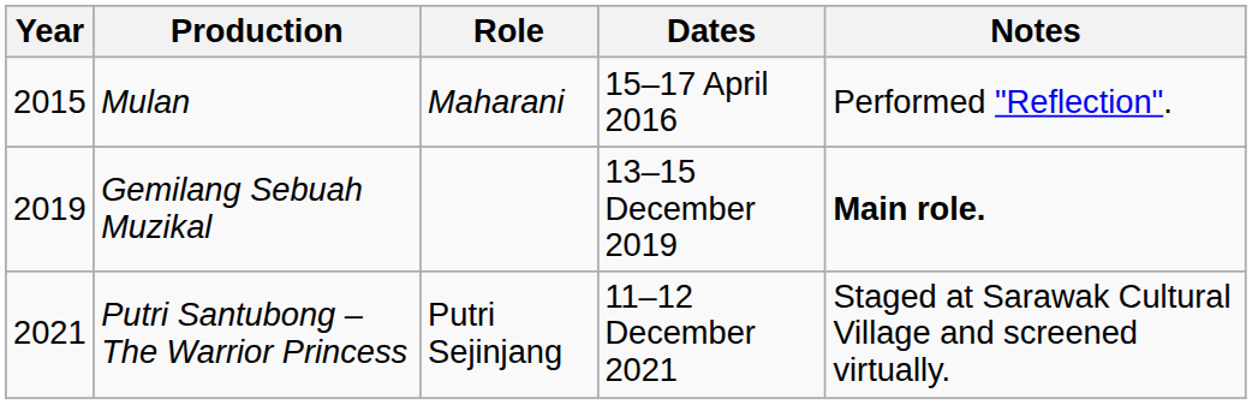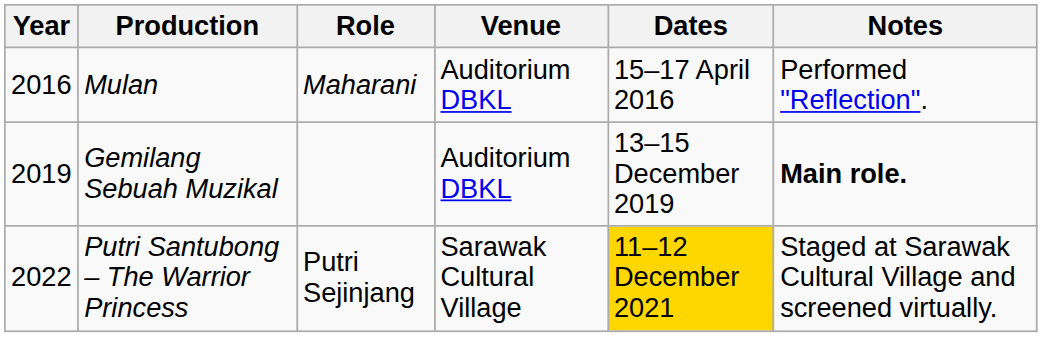 <table class="wikitable sortable">
 <tr>
 <th>Year</th>
 <th>Production</th>
 <th>Role</th>
+<th>Venue</th>
 <th>Dates</th>
 <th class="unsortable">Notes</th>
 </tr>
 <tr>
-<td>2015</td>
+<td>2016</td>
 <td><em>Mulan</em></td>
 <td><em>Maharani</em></td>
+<td>Auditorium <a href='#'>DBKL</a></td>
 <td>15–17 April 2016</td>
 <td>Performed <a href='#'>"Reflection"</a>.</td>
 </tr>
 <tr>
 <td>2019</td>
 <td><em>Gemilang Sebuah Muzikal</em></td>
 <td></td>
+<td>Auditorium <a href='#'>DBKL</a></td>
 <td>13–15 December 2019</td>
 <td><strong>Main role.</strong></td>
 </tr>
 <tr>
-<td>2021</td>
+<td>2022</td>
 <td><em>Putri Santubong – The Warrior Princess</em></td>
 <td>Putri Sejinjang</td>
-<td>11–12 December 2021</td>
+<td>Sarawak Cultural Village</td>
+<td style="background: gold;">11–12 December 2021</td>
 <td>Staged at Sarawak Cultural Village and screened virtually.</td>
 </tr>
 </table>
